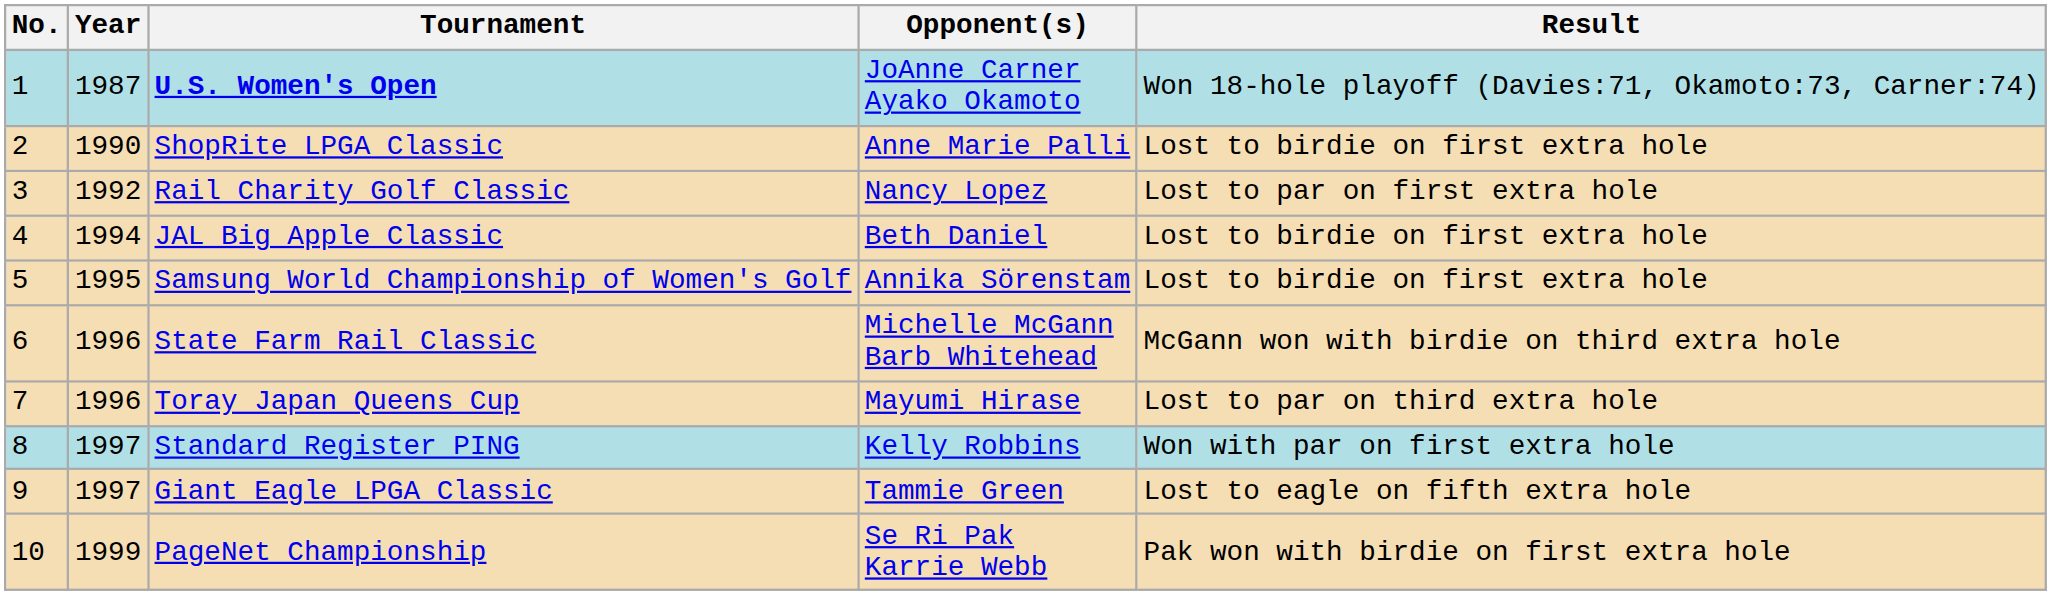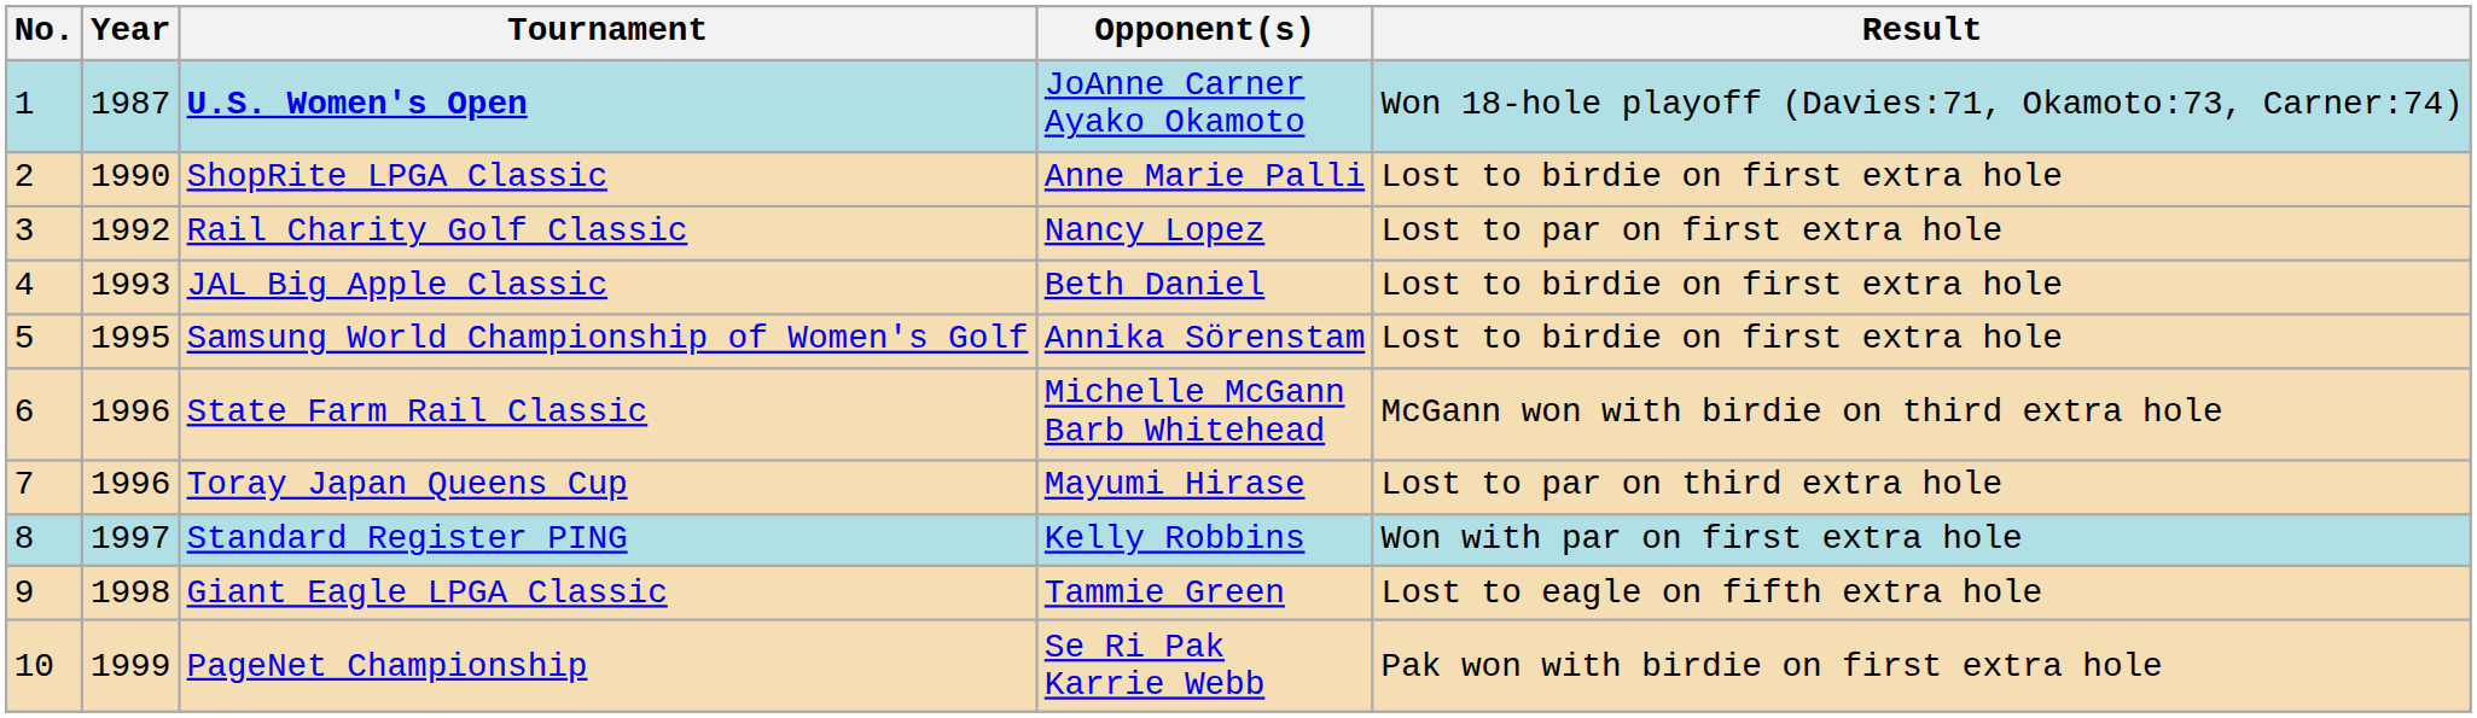 <table class="wikitable" style="font-size:95%;">
 <tr>
 <th>No.</th>
 <th>Year</th>
 <th>Tournament</th>
 <th>Opponent(s)</th>
 <th>Result</th>
 </tr>
 <tr style="background:#B0E0E6;">
 <td>1</td>
 <td>1987</td>
 <td><strong><a href='#'>U.S. Women's Open</a></strong></td>
 <td> <a href='#'>JoAnne Carner</a><br> <a href='#'>Ayako Okamoto</a></td>
 <td>Won 18-hole playoff (Davies:71, Okamoto:73, Carner:74)</td>
 </tr>
 <tr style="background:#F5DEB3;">
 <td>2</td>
 <td>1990</td>
 <td><a href='#'>ShopRite LPGA Classic</a></td>
 <td> <a href='#'>Anne Marie Palli</a></td>
 <td>Lost to birdie on first extra hole</td>
 </tr>
 <tr style="background:#F5DEB3;">
 <td>3</td>
 <td>1992</td>
 <td><a href='#'>Rail Charity Golf Classic</a></td>
 <td> <a href='#'>Nancy Lopez</a></td>
 <td>Lost to par on first extra hole</td>
 </tr>
 <tr style="background:#F5DEB3;">
 <td>4</td>
-<td>1994</td>
+<td>1993</td>
 <td><a href='#'>JAL Big Apple Classic</a></td>
 <td> <a href='#'>Beth Daniel</a></td>
 <td>Lost to birdie on first extra hole</td>
 </tr>
 <tr style="background:#F5DEB3;">
 <td>5</td>
 <td>1995</td>
 <td><a href='#'>Samsung World Championship of Women's Golf</a></td>
 <td> <a href='#'>Annika Sörenstam</a></td>
 <td>Lost to birdie on first extra hole</td>
 </tr>
 <tr style="background:#F5DEB3;">
 <td>6</td>
 <td>1996</td>
 <td><a href='#'>State Farm Rail Classic</a></td>
 <td> <a href='#'>Michelle McGann</a><br> <a href='#'>Barb Whitehead</a></td>
 <td>McGann won with birdie on third extra hole</td>
 </tr>
 <tr style="background:#F5DEB3;">
 <td>7</td>
 <td>1996</td>
 <td><a href='#'>Toray Japan Queens Cup</a></td>
 <td> <a href='#'>Mayumi Hirase</a></td>
 <td>Lost to par on third extra hole</td>
 </tr>
 <tr style="background:#B0E0E6;">
 <td>8</td>
 <td>1997</td>
 <td><a href='#'>Standard Register PING</a></td>
 <td> <a href='#'>Kelly Robbins</a></td>
 <td>Won with par on first extra hole</td>
 </tr>
 <tr style="background:#F5DEB3;">
 <td>9</td>
-<td>1997</td>
+<td>1998</td>
 <td><a href='#'>Giant Eagle LPGA Classic</a></td>
 <td> <a href='#'>Tammie Green</a></td>
 <td>Lost to eagle on fifth extra hole</td>
 </tr>
 <tr style="background:#F5DEB3;">
 <td>10</td>
 <td>1999</td>
 <td><a href='#'>PageNet Championship</a></td>
 <td> <a href='#'>Se Ri Pak</a><br> <a href='#'>Karrie Webb</a></td>
 <td>Pak won with birdie on first extra hole</td>
 </tr>
 </table>
